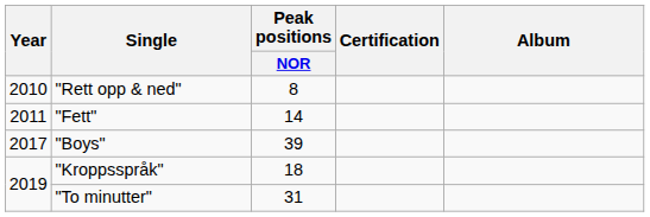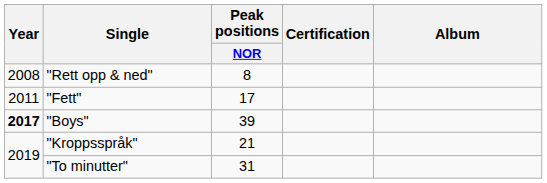 <table class="wikitable">
 <tr>
 <th align="center" rowspan="2" width="10">Year</th>
 <th align="center" rowspan="2" width="180">Single</th>
 <th align="center" colspan="1" width="20">Peak positions</th>
 <th align="center" rowspan="2" width="70">Certification</th>
 <th align="center" rowspan="2" width="180">Album</th>
 </tr>
 <tr>
 <th scope="col" style="width:3em;font-size:90%;"><a href='#'>NOR</a><br></th>
 </tr>
 <tr>
-<td style="text-align:center;">2010</td>
+<td style="text-align:center;">2008</td>
 <td>"Rett opp & ned"</td>
 <td style="text-align:center;">8</td>
 <td style="text-align:center;"></td>
 <td style="text-align:center;"></td>
 </tr>
 <tr>
 <td style="text-align:center;">2011</td>
 <td>"Fett"</td>
-<td style="text-align:center;">14</td>
+<td style="text-align:center;">17</td>
 <td style="text-align:center;"></td>
 <td style="text-align:center;"></td>
 </tr>
 <tr>
-<td style="text-align:center;">2017</td>
+<td style="text-align:center;"><strong>2017</strong></td>
 <td>"Boys"<br></td>
 <td style="text-align:center;">39<br></td>
 <td style="text-align:center;"></td>
 <td style="text-align:center;"></td>
 </tr>
 <tr>
 <td rowspan="2" style="text-align:center;">2019</td>
 <td>"Kroppsspråk"</td>
-<td style="text-align:center;">18<br></td>
+<td style="text-align:center;">21<br></td>
 <td style="text-align:center;"></td>
 <td style="text-align:center;"></td>
 </tr>
 <tr>
 <td>"To minutter"<br></td>
 <td style="text-align:center;">31<br></td>
 <td></td>
 <td></td>
 </tr>
 </table>
